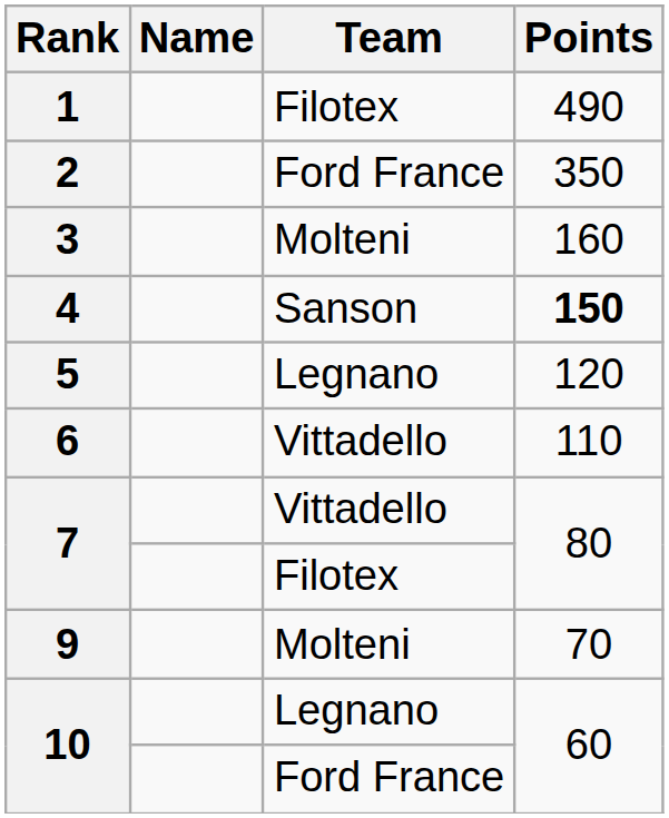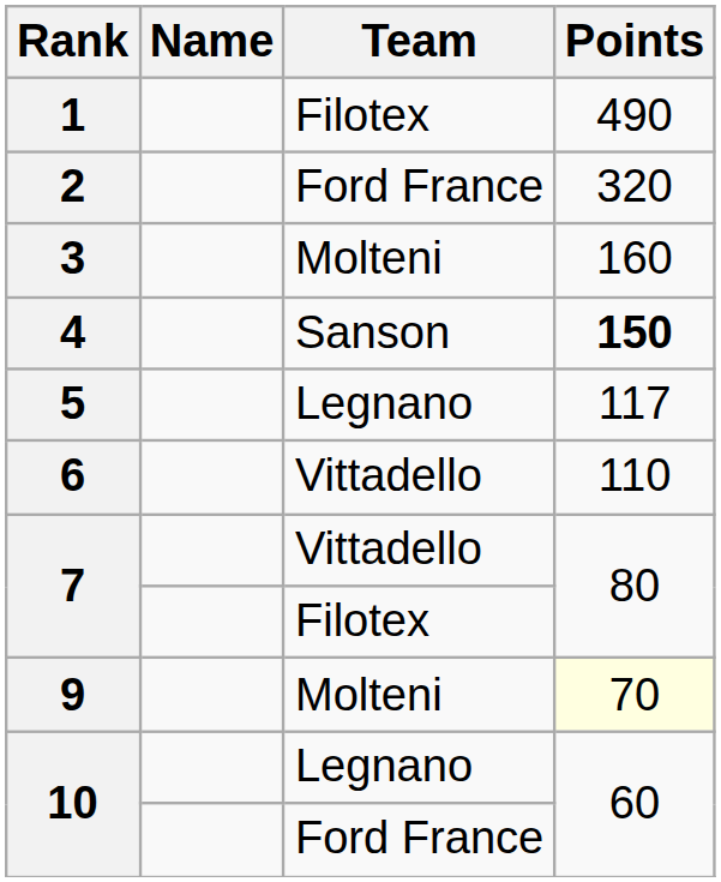 <table class="wikitable">
 <tr>
 <th>Rank</th>
 <th>Name</th>
 <th>Team</th>
 <th>Points</th>
 </tr>
 <tr>
 <th style="text-align:center">1</th>
 <td></td>
 <td>Filotex</td>
 <td style="text-align:center">490</td>
 </tr>
 <tr>
 <th style="text-align:center">2</th>
 <td></td>
 <td>Ford France</td>
-<td style="text-align:center">350</td>
+<td style="text-align:center">320</td>
 </tr>
 <tr>
 <th style="text-align:center">3</th>
 <td> </td>
 <td>Molteni</td>
 <td style="text-align:center">160</td>
 </tr>
 <tr>
 <th style="text-align:center">4</th>
 <td></td>
 <td>Sanson</td>
 <td style="text-align:center"><strong>150</strong></td>
 </tr>
 <tr>
 <th style="text-align:center">5</th>
 <td></td>
 <td>Legnano</td>
-<td style="text-align:center">120</td>
+<td style="text-align:center">117</td>
 </tr>
 <tr>
 <th style="text-align:center">6</th>
 <td></td>
 <td>Vittadello</td>
 <td style="text-align:center">110</td>
 </tr>
 <tr>
 <th style="text-align:center" rowspan="2">7</th>
 <td></td>
 <td>Vittadello</td>
 <td style="text-align:center" rowspan="2">80</td>
 </tr>
 <tr>
 <td></td>
 <td>Filotex</td>
 </tr>
 <tr>
 <th style="text-align:center">9</th>
 <td></td>
 <td>Molteni</td>
-<td style="text-align:center">70</td>
+<td style="background: lightyellow; text-align:center">70</td>
 </tr>
 <tr>
 <th style="text-align:center" rowspan="2">10</th>
 <td></td>
 <td>Legnano</td>
 <td style="text-align:center" rowspan="2">60</td>
 </tr>
 <tr>
 <td></td>
 <td>Ford France</td>
 </tr>
 <tr>
 </tr>
 </table>
